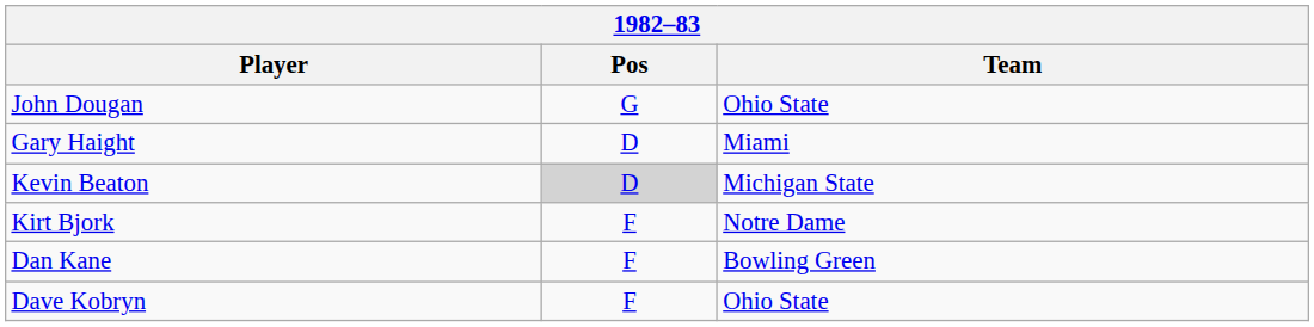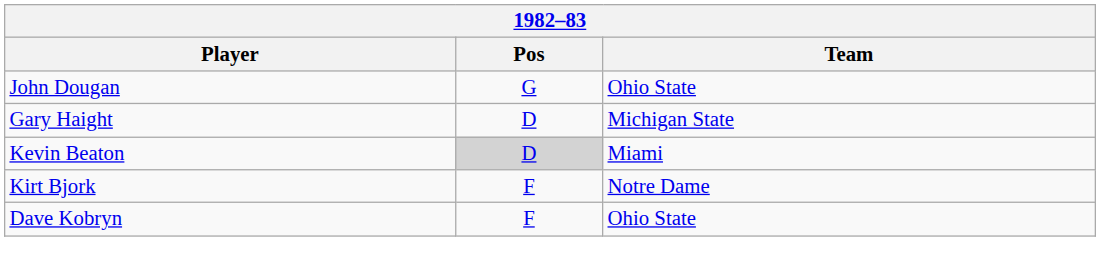 <table class="wikitable" width=95%>
 <tr>
 <th colspan=3><a href='#'>1982–83</a></th>
 </tr>
 <tr>
 <th>Player</th>
 <th>Pos</th>
 <th>Team</th>
 </tr>
 <tr>
 <td><a href='#'>John Dougan</a></td>
 <td style="text-align:center;"><a href='#'>G</a></td>
 <td><a href='#'>Ohio State</a></td>
 </tr>
 <tr>
 <td><a href='#'>Gary Haight</a></td>
 <td style="text-align:center;"><a href='#'>D</a></td>
-<td><a href='#'>Miami</a></td>
+<td><a href='#'>Michigan State</a></td>
 </tr>
 <tr>
 <td><a href='#'>Kevin Beaton</a></td>
 <td style="background: lightgrey; text-align:center;"><a href='#'>D</a></td>
-<td><a href='#'>Michigan State</a></td>
+<td><a href='#'>Miami</a></td>
 </tr>
 <tr>
 <td><a href='#'>Kirt Bjork</a></td>
 <td style="text-align:center;"><a href='#'>F</a></td>
 <td><a href='#'>Notre Dame</a></td>
 </tr>
 <tr>
-<td><a href='#'>Dan Kane</a></td>
-<td style="text-align:center;"><a href='#'>F</a></td>
-<td><a href='#'>Bowling Green</a></td>
-</tr>
-<tr>
 <td><a href='#'>Dave Kobryn</a></td>
 <td style="text-align:center;"><a href='#'>F</a></td>
 <td><a href='#'>Ohio State</a></td>
 </tr>
 </table>
